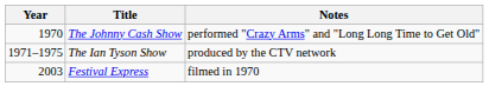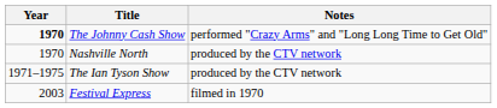 <table class="wikitable">
 <tr>
 <th>Year</th>
 <th>Title</th>
 <th>Notes</th>
 </tr>
 <tr>
-<td align="right">1970</td>
+<td align="right"><strong>1970</strong></td>
 <td><em><a href='#'>The Johnny Cash Show</a></em></td>
 <td>performed "<a href='#'>Crazy Arms</a>" and "Long Long Time to Get Old"</td>
+</tr>
+<tr>
+<td align="right">1970</td>
+<td><em>Nashville North</em></td>
+<td>produced by the <a href='#'>CTV network</a></td>
 </tr>
 <tr>
 <td align="right">1971–1975</td>
 <td><em>The Ian Tyson Show</em></td>
 <td>produced by the CTV network</td>
 </tr>
 <tr>
 <td align="right">2003</td>
 <td><em><a href='#'>Festival Express</a></em></td>
 <td>filmed in 1970</td>
 </tr>
 </table>
